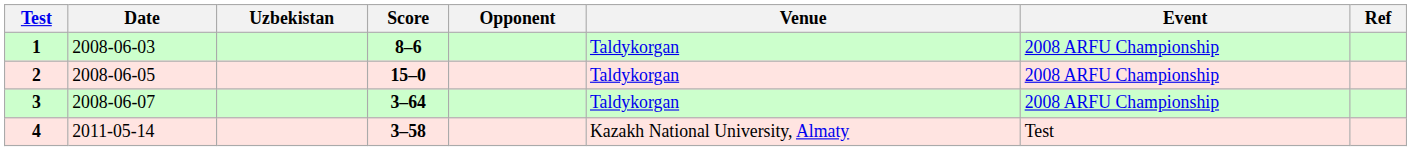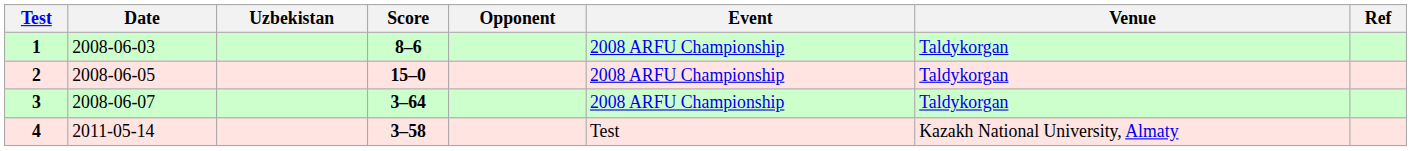 <table class="wikitable sortable" style="width:100%">
 <tr>
 <th><a href='#'>Test</a></th>
 <th>Date</th>
 <th>Uzbekistan</th>
 <th>Score</th>
 <th>Opponent</th>
+<th>Event</th>
 <th>Venue</th>
-<th>Event</th>
 <th>Ref</th>
 </tr>
 <tr bgcolor="#ccffcc">
 <td align="center"><strong>1</strong></td>
 <td>2008-06-03</td>
 <td></td>
 <td align=center><strong>8–6</strong></td>
 <td></td>
+<td><a href='#'>2008 ARFU Championship</a></td>
 <td><a href='#'>Taldykorgan</a></td>
-<td><a href='#'>2008 ARFU Championship</a></td>
 <td></td>
 </tr>
 <tr bgcolor="FFE4E1">
 <td align="center"><strong>2</strong></td>
 <td>2008-06-05</td>
 <td></td>
 <td align=center><strong>15–0</strong></td>
 <td></td>
+<td><a href='#'>2008 ARFU Championship</a></td>
 <td><a href='#'>Taldykorgan</a></td>
-<td><a href='#'>2008 ARFU Championship</a></td>
 <td></td>
 </tr>
 <tr bgcolor="#ccffcc">
 <td align="center"><strong>3</strong></td>
 <td>2008-06-07</td>
 <td></td>
 <td align=center><strong>3–64</strong></td>
 <td></td>
+<td><a href='#'>2008 ARFU Championship</a></td>
 <td><a href='#'>Taldykorgan</a></td>
-<td><a href='#'>2008 ARFU Championship</a></td>
 <td></td>
 </tr>
 <tr bgcolor="FFE4E1">
 <td align="center"><strong>4</strong></td>
 <td>2011-05-14</td>
 <td></td>
 <td align=center><strong>3–58</strong></td>
 <td></td>
+<td>Test</td>
 <td>Kazakh National University, <a href='#'>Almaty</a></td>
-<td>Test</td>
 <td></td>
 </tr>
 </table>
